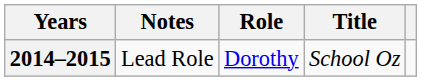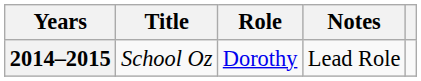 <table class="wikitable plainrowheaders">
 <tr>
 <th scope="col">Years</th>
+<th scope="col">Title</th>
+<th scope="col">Role</th>
 <th scope="col">Notes</th>
-<th scope="col">Role</th>
-<th scope="col">Title</th>
 <th scope="col"></th>
 </tr>
 <tr>
 <th scope="row">2014–2015</th>
+<td><em>School Oz</em></td>
+<td><a href='#'>Dorothy</a></td>
 <td>Lead Role</td>
-<td><a href='#'>Dorothy</a></td>
-<td><em>School Oz</em></td>
 <td style="text-align:center"></td>
 </tr>
 </table>
